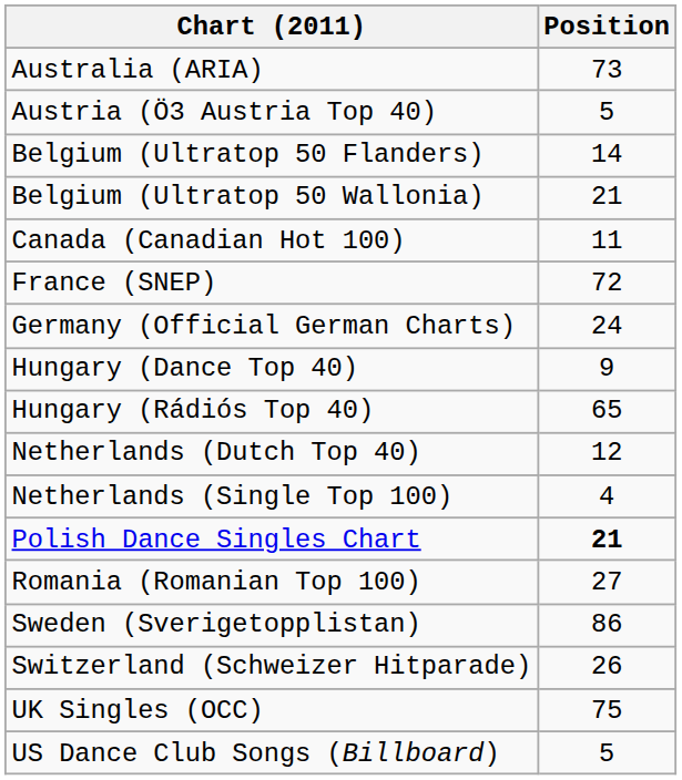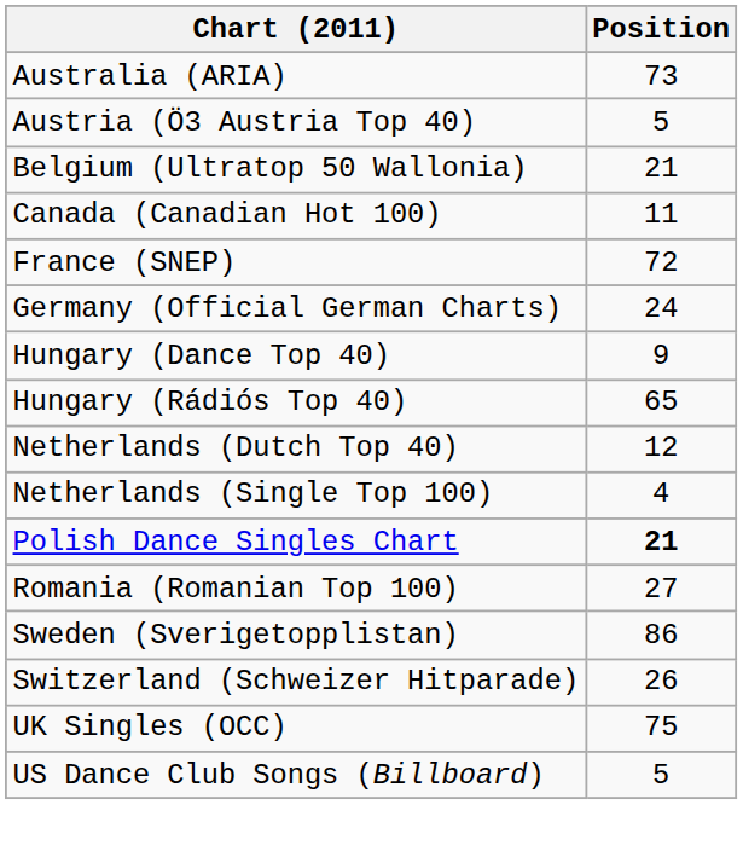 <table class="wikitable sortable">
 <tr>
 <th scope="col">Chart (2011)</th>
 <th scope="col">Position</th>
 </tr>
 <tr>
 <td>Australia (ARIA)</td>
 <td style="text-align:center;">73</td>
 </tr>
 <tr>
 <td>Austria (Ö3 Austria Top 40)</td>
 <td style="text-align:center;">5</td>
-</tr>
-<tr>
-<td>Belgium (Ultratop 50 Flanders)</td>
-<td style="text-align:center;">14</td>
 </tr>
 <tr>
 <td>Belgium (Ultratop 50 Wallonia)</td>
 <td style="text-align:center;">21</td>
 </tr>
 <tr>
 <td>Canada (Canadian Hot 100)</td>
 <td style="text-align:center;">11</td>
 </tr>
 <tr>
 <td>France (SNEP)</td>
 <td style="text-align:center;">72</td>
 </tr>
 <tr>
 <td>Germany (Official German Charts)</td>
 <td style="text-align:center;">24</td>
 </tr>
 <tr>
 <td>Hungary (Dance Top 40)</td>
 <td style="text-align:center;">9</td>
 </tr>
 <tr>
 <td>Hungary (Rádiós Top 40)</td>
 <td style="text-align:center;">65</td>
 </tr>
 <tr>
 <td>Netherlands (Dutch Top 40)</td>
 <td style="text-align:center;">12</td>
 </tr>
 <tr>
 <td>Netherlands (Single Top 100)</td>
 <td style="text-align:center;">4</td>
 </tr>
 <tr>
 <td><a href='#'>Polish Dance Singles Chart</a></td>
 <td style="text-align:center;"><strong>21</strong></td>
 </tr>
 <tr>
 <td>Romania (Romanian Top 100)</td>
 <td align="center">27</td>
 </tr>
 <tr>
 <td>Sweden (Sverigetopplistan)</td>
 <td style="text-align:center;">86</td>
 </tr>
 <tr>
 <td>Switzerland (Schweizer Hitparade)</td>
 <td style="text-align:center;">26</td>
 </tr>
 <tr>
 <td>UK Singles (OCC)</td>
 <td style="text-align:center;">75</td>
 </tr>
 <tr>
 <td>US Dance Club Songs (<em>Billboard</em>)</td>
 <td style="text-align:center;">5</td>
 </tr>
 </table>
